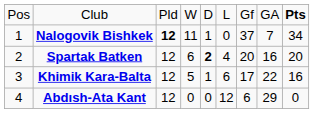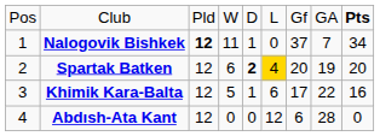 <table class="wikitable" style="text-align: center;">
 <tr>
 <td>Pos</td>
 <td>Club</td>
 <td>Pld</td>
 <td>W</td>
 <td>D</td>
 <td>L</td>
 <td>Gf</td>
 <td>GA</td>
 <td><strong>Pts</strong></td>
 </tr>
 <tr>
 <td>1</td>
 <td><strong><a href='#'>Nalogovik Bishkek</a></strong></td>
 <td><strong>12</strong></td>
 <td>11</td>
 <td>1</td>
 <td>0</td>
 <td>37</td>
 <td>7</td>
 <td>34</td>
 </tr>
 <tr>
 <td>2</td>
 <td><strong><a href='#'>Spartak Batken</a></strong></td>
 <td>12</td>
 <td>6</td>
 <td><strong>2</strong></td>
-<td>4</td>
+<td style="background: gold;">4</td>
 <td>20</td>
-<td>16</td>
+<td>19</td>
 <td>20</td>
 </tr>
 <tr>
 <td>3</td>
 <td><strong><a href='#'>Khimik Kara-Balta</a></strong></td>
 <td>12</td>
 <td>5</td>
 <td>1</td>
 <td>6</td>
 <td>17</td>
 <td>22</td>
 <td>16</td>
 </tr>
 <tr>
 <td>4</td>
 <td><strong><a href='#'>Abdısh-Ata Kant</a></strong></td>
 <td>12</td>
 <td>0</td>
 <td>0</td>
 <td>12</td>
 <td>6</td>
-<td>29</td>
+<td>28</td>
 <td>0</td>
 </tr>
 </table>
